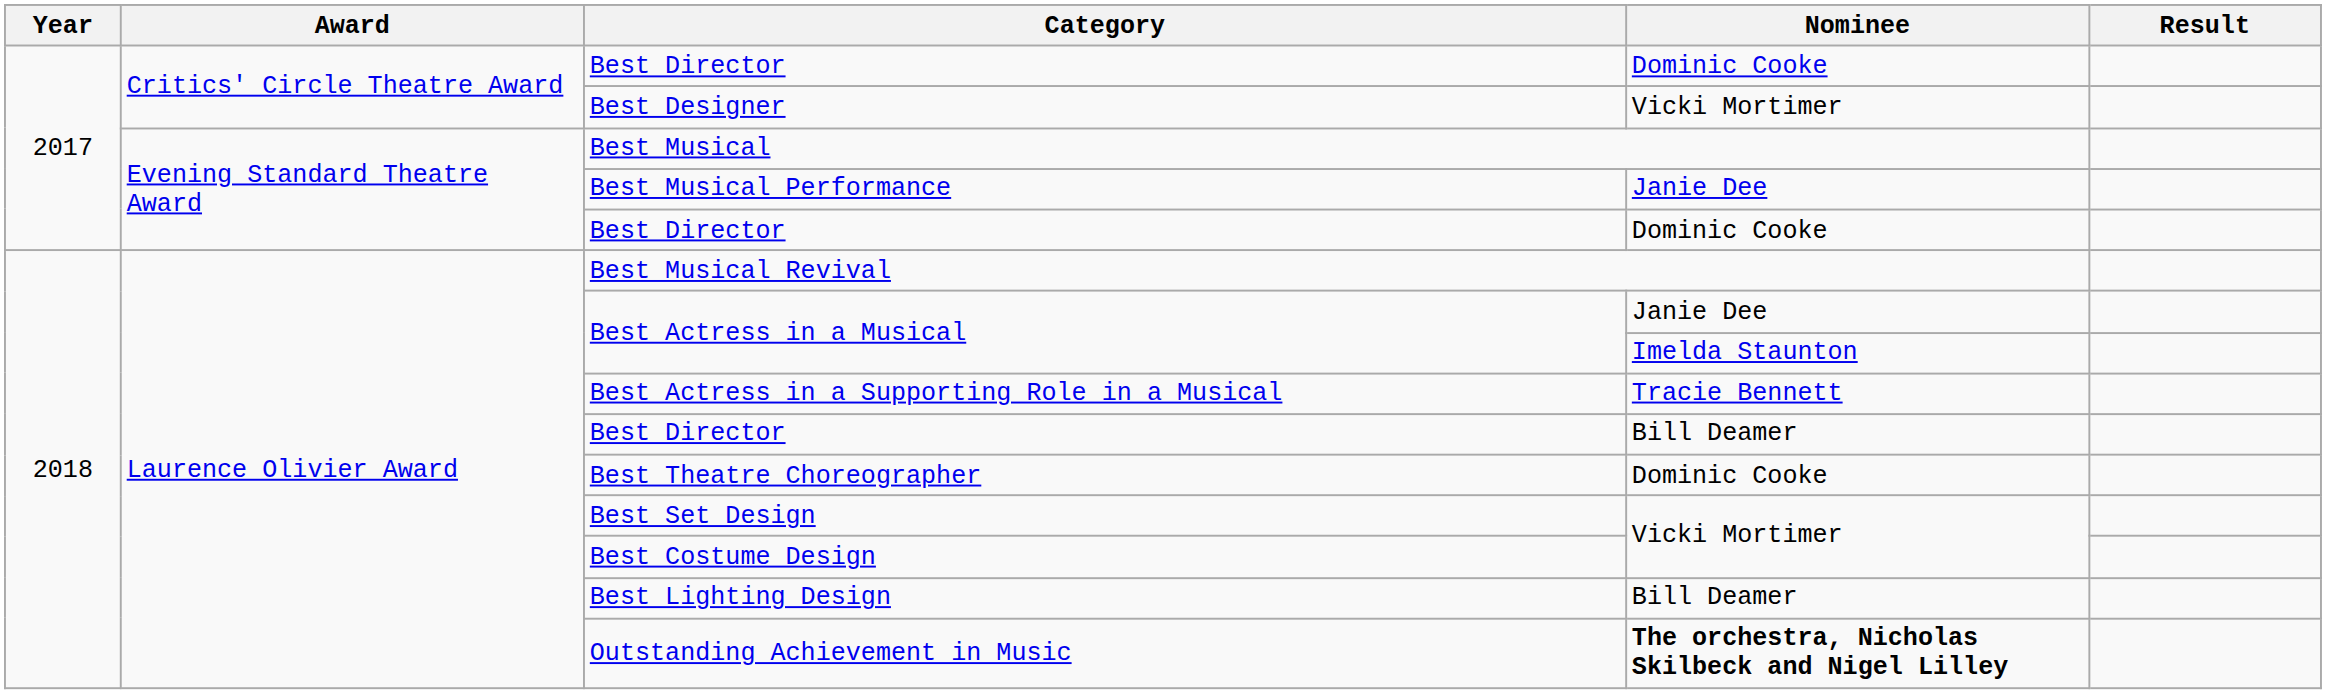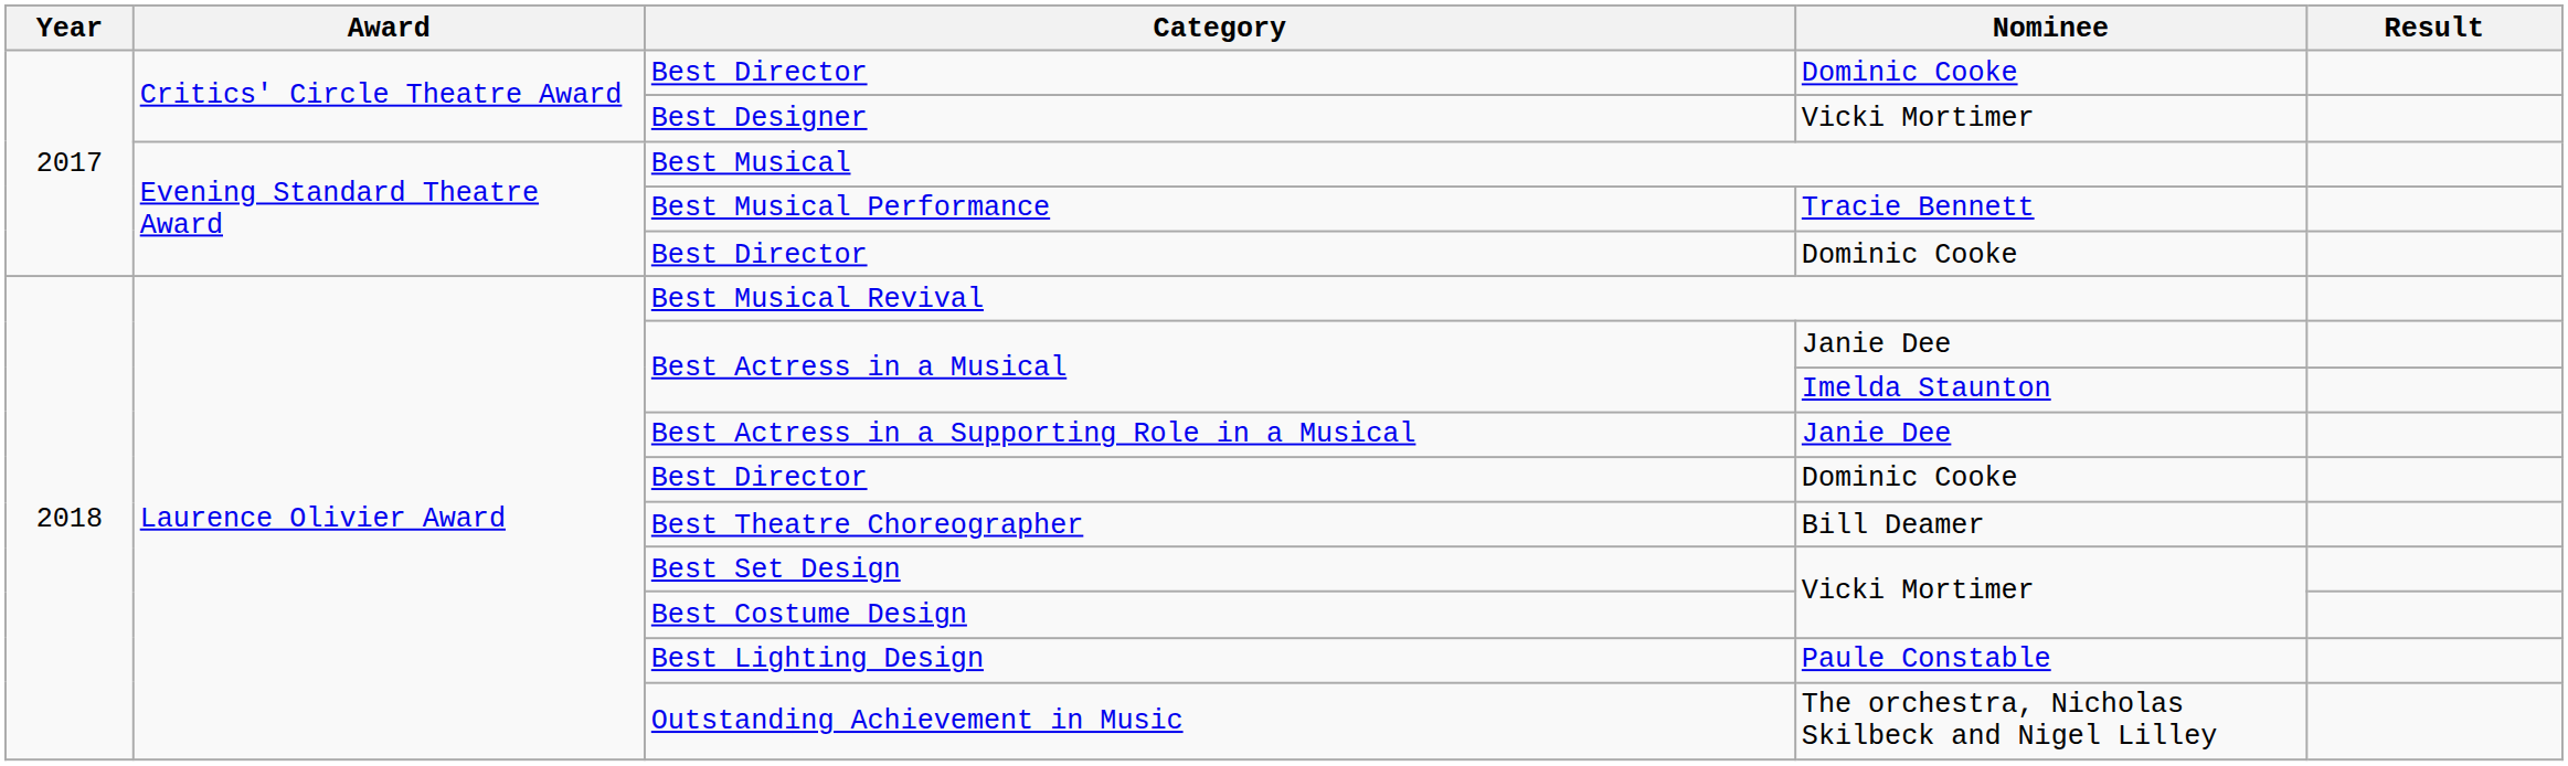 <table class="wikitable" width="95%">
 <tr>
 <th width="5%">Year</th>
 <th width="20%">Award</th>
 <th width="45%">Category</th>
 <th width="20%">Nominee</th>
 <th width="10%">Result</th>
 </tr>
 <tr>
 <td rowspan="5" align="center">2017</td>
 <td rowspan="2"><a href='#'>Critics' Circle Theatre Award</a></td>
 <td><a href='#'>Best Director</a></td>
 <td><a href='#'>Dominic Cooke</a></td>
 <td></td>
 </tr>
 <tr>
 <td><a href='#'>Best Designer</a></td>
 <td>Vicki Mortimer</td>
 <td></td>
 </tr>
 <tr>
 <td rowspan="3"><a href='#'>Evening Standard Theatre Award</a></td>
 <td colspan="2"><a href='#'>Best Musical</a></td>
 <td></td>
 </tr>
 <tr>
 <td><a href='#'>Best Musical Performance</a></td>
-<td><a href='#'>Janie Dee</a></td>
+<td><a href='#'>Tracie Bennett</a></td>
 <td></td>
 </tr>
 <tr>
 <td><a href='#'>Best Director</a></td>
 <td>Dominic Cooke</td>
 <td></td>
 </tr>
 <tr>
 <td rowspan="10" align="center">2018</td>
 <td rowspan="10"><a href='#'>Laurence Olivier Award</a></td>
 <td colspan="2"><a href='#'>Best Musical Revival</a></td>
 <td></td>
 </tr>
 <tr>
 <td rowspan="2"><a href='#'>Best Actress in a Musical</a></td>
 <td>Janie Dee</td>
 <td></td>
 </tr>
 <tr>
 <td><a href='#'>Imelda Staunton</a></td>
 <td></td>
 </tr>
 <tr>
 <td><a href='#'>Best Actress in a Supporting Role in a Musical</a></td>
-<td><a href='#'>Tracie Bennett</a></td>
+<td><a href='#'>Janie Dee</a></td>
 <td></td>
 </tr>
 <tr>
 <td><a href='#'>Best Director</a></td>
-<td>Bill Deamer</td>
+<td>Dominic Cooke</td>
 <td></td>
 </tr>
 <tr>
 <td><a href='#'>Best Theatre Choreographer</a></td>
-<td>Dominic Cooke</td>
+<td>Bill Deamer</td>
 <td></td>
 </tr>
 <tr>
 <td><a href='#'>Best Set Design</a></td>
 <td rowspan="2">Vicki Mortimer</td>
 <td></td>
 </tr>
 <tr>
 <td><a href='#'>Best Costume Design</a></td>
 <td></td>
 </tr>
 <tr>
 <td><a href='#'>Best Lighting Design</a></td>
-<td>Bill Deamer</td>
+<td><a href='#'>Paule Constable</a></td>
 <td></td>
 </tr>
 <tr>
 <td><a href='#'>Outstanding Achievement in Music</a></td>
-<td><strong>The orchestra, Nicholas Skilbeck and Nigel Lilley</strong></td>
+<td>The orchestra, Nicholas Skilbeck and Nigel Lilley</td>
 <td></td>
 </tr>
 </table>
